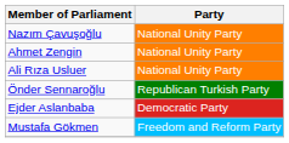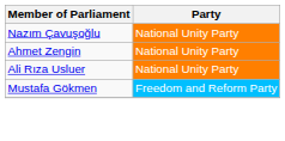 <table class="wikitable">
 <tr>
 <th>Member of Parliament</th>
 <th>Party</th>
 </tr>
 <tr>
 <td><a href='#'>Nazım Çavuşoğlu</a></td>
 <td style="background:#FF7F00; color:white">National Unity Party</td>
 </tr>
 <tr>
 <td><a href='#'>Ahmet Zengin</a></td>
 <td style="background:#FF7F00; color:white">National Unity Party</td>
 </tr>
 <tr>
 <td><a href='#'>Ali Rıza Usluer</a></td>
 <td style="background:#FF7F00; color:white">National Unity Party</td>
 </tr>
 <tr>
-<td><a href='#'>Önder Sennaroğlu</a></td>
-<td style="background:#008000; color:white">Republican Turkish Party</td>
-</tr>
-<tr>
-<td><a href='#'>Ejder Aslanbaba</a></td>
-<td style="background:#DC241f; color:white">Democratic Party</td>
-</tr>
-<tr>
 <td><a href='#'>Mustafa Gökmen</a></td>
 <td style="background:#00BFFF; color:white">Freedom and Reform Party</td>
 </tr>
 <tr>
 </tr>
 </table>
